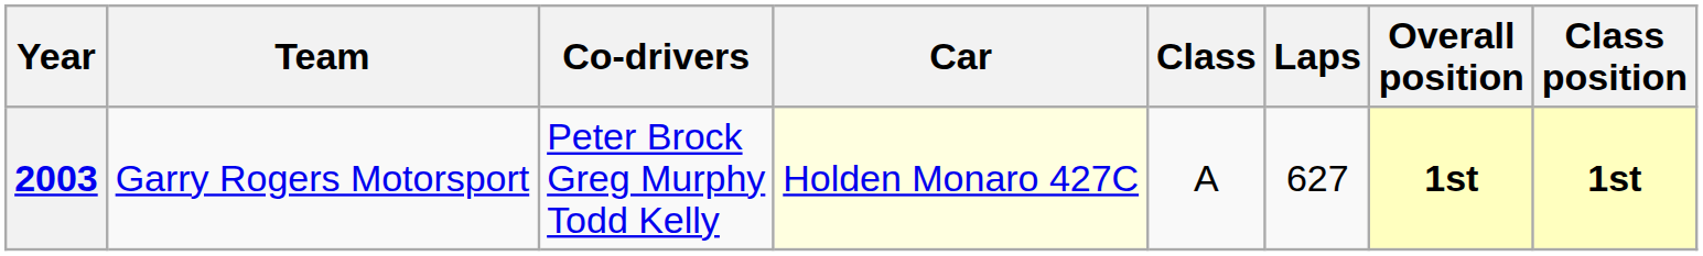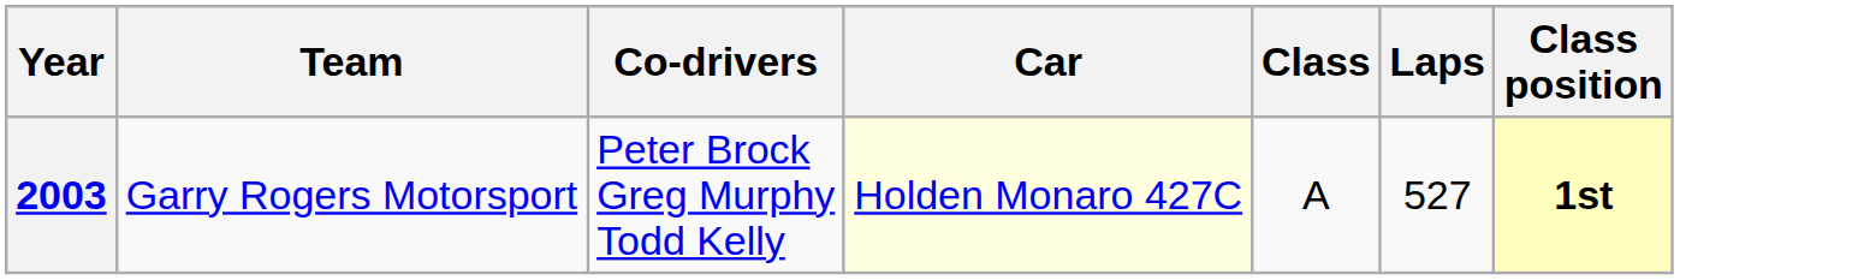 <table class="wikitable" style="text-align:center; font-size:90%">
 <tr>
 <th>Year</th>
 <th>Team</th>
 <th>Co-drivers</th>
 <th>Car</th>
 <th>Class</th>
 <th>Laps</th>
-<th>Overall<br>position</th>
 <th>Class<br>position</th>
 </tr>
 <tr>
 <th><a href='#'>2003</a></th>
 <td align="left"> <a href='#'>Garry Rogers Motorsport</a></td>
 <td align="left"> <a href='#'>Peter Brock</a><br> <a href='#'>Greg Murphy</a><br> <a href='#'>Todd Kelly</a></td>
 <td align="left" style="background: lightyellow;"><a href='#'>Holden Monaro 427C</a></td>
 <td>A</td>
-<td>627</td>
-<td style="background:#FFFFBF;"><strong>1st</strong></td>
+<td>527</td>
 <td style="background:#FFFFBF;"><strong>1st</strong></td>
 </tr>
 </table>
